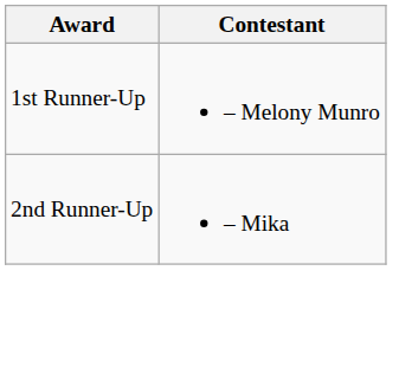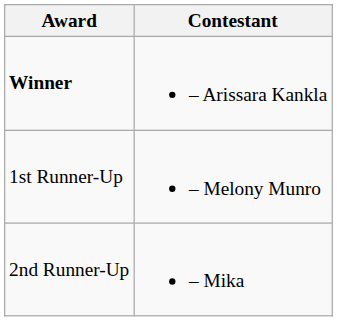 <table class="wikitable sortable" style="font-size: 95%;">
 <tr>
 <th>Award</th>
 <th>Contestant</th>
+</tr>
+<tr>
+<td><strong>Winner</strong></td>
+<td><br><ul><li><strong></strong> – Arissara Kankla</li></ul></td>
 </tr>
 <tr>
 <td>1st Runner-Up</td>
 <td><br><ul><li> – Melony Munro</li></ul></td>
 </tr>
 <tr>
 <td>2nd Runner-Up</td>
 <td><br><ul><li> – Mika</li></ul></td>
 </tr>
 </table>
